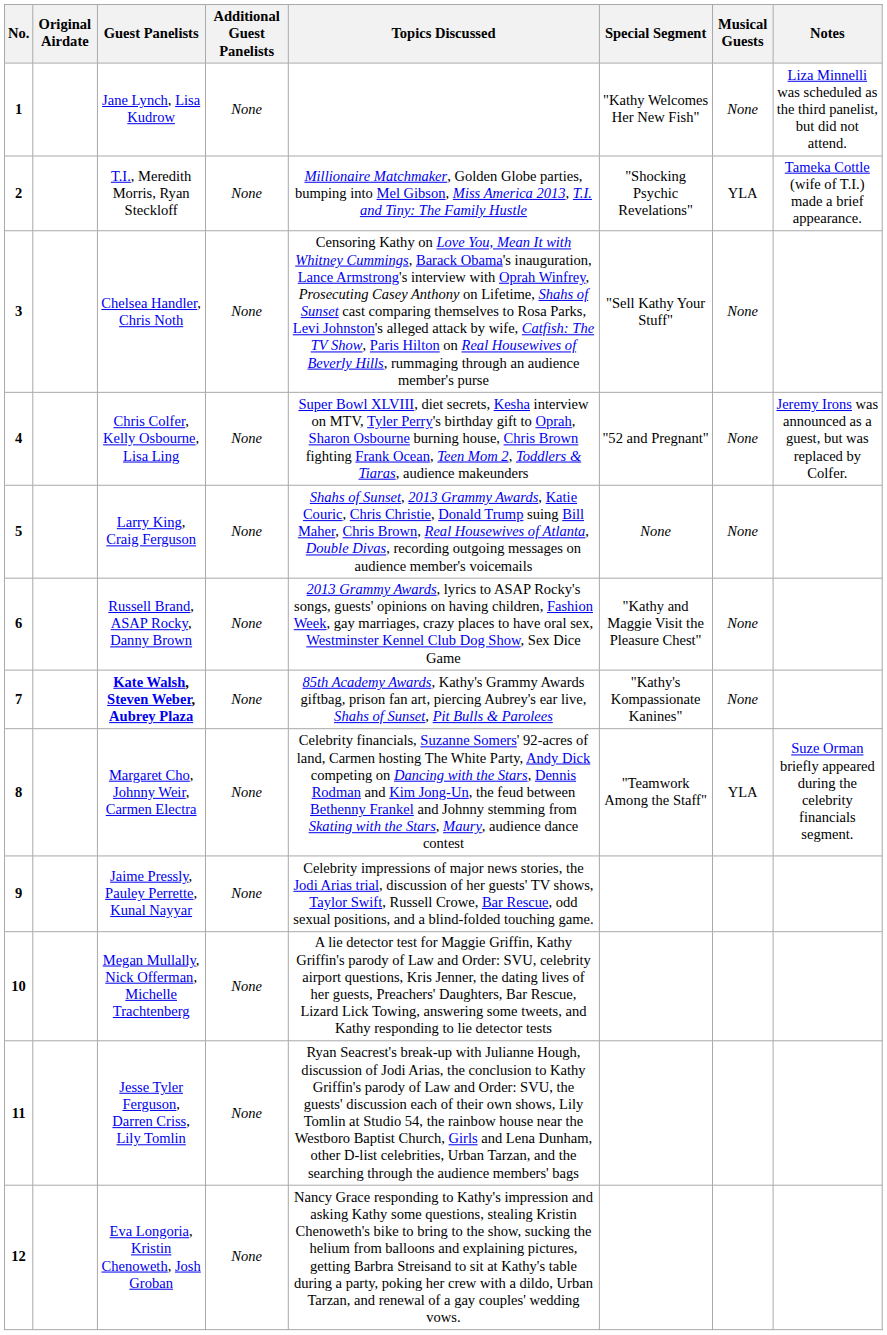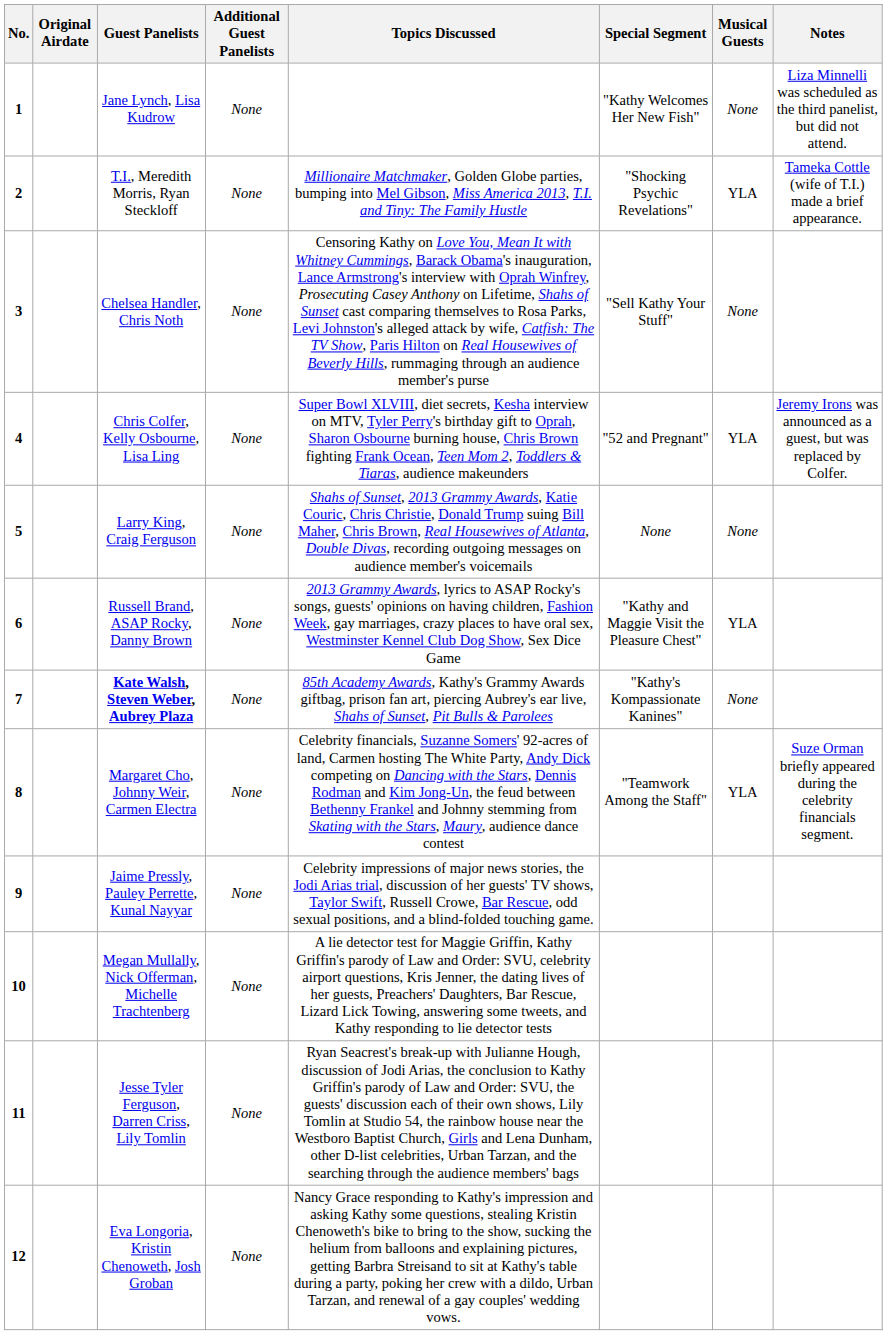 <table class="wikitable" style="text-align:center; font-size:90%;">
 <tr>
 <th>No.</th>
 <th>Original Airdate</th>
 <th>Guest Panelists</th>
 <th>Additional Guest Panelists</th>
 <th>Topics Discussed</th>
 <th>Special Segment</th>
 <th>Musical Guests</th>
 <th>Notes</th>
 </tr>
 <tr>
 <th style="background:white;">1</th>
 <td style="background:white;"></td>
 <td style="background:white;"><a href='#'>Jane Lynch</a>, <a href='#'>Lisa Kudrow</a></td>
 <td style="background:white;"><em>None</em></td>
 <td style="background:white;"></td>
 <td style="background:white;">"Kathy Welcomes Her New Fish"</td>
 <td style="background:white;"><em>None</em></td>
 <td style="background:white;"><a href='#'>Liza Minnelli</a> was scheduled as the third panelist, but did not attend.</td>
 </tr>
 <tr>
 <th style="background:white;">2</th>
 <td style="background:white;"></td>
 <td style="background:white;"><a href='#'>T.I.</a>, Meredith Morris, Ryan Steckloff</td>
 <td style="background:white;"><em>None</em></td>
 <td style="background:white;"><em><a href='#'>Millionaire Matchmaker</a></em>, Golden Globe parties, bumping into <a href='#'>Mel Gibson</a>, <em><a href='#'>Miss America 2013</a></em>, <em><a href='#'>T.I. and Tiny: The Family Hustle</a></em></td>
 <td style="background:white;">"Shocking Psychic Revelations"</td>
 <td style="background:white;">YLA</td>
 <td style="background:white;"><a href='#'>Tameka Cottle</a> (wife of T.I.) made a brief appearance.</td>
 </tr>
 <tr>
 <th style="background:white;">3</th>
 <td style="background:white;"></td>
 <td style="background:white;"><a href='#'>Chelsea Handler</a>, <a href='#'>Chris Noth</a></td>
 <td style="background:white;"><em>None</em></td>
 <td style="background:white;">Censoring Kathy on <em><a href='#'>Love You, Mean It with Whitney Cummings</a></em>, <a href='#'>Barack Obama</a>'s inauguration, <a href='#'>Lance Armstrong</a>'s interview with <a href='#'>Oprah Winfrey</a>, <em>Prosecuting Casey Anthony</em> on Lifetime, <em><a href='#'>Shahs of Sunset</a></em> cast comparing themselves to Rosa Parks, <a href='#'>Levi Johnston</a>'s alleged attack by wife, <em><a href='#'>Catfish: The TV Show</a></em>, <a href='#'>Paris Hilton</a> on <em><a href='#'>Real Housewives of Beverly Hills</a></em>, rummaging through an audience member's purse</td>
 <td style="background:white;">"Sell Kathy Your Stuff"</td>
 <td style="background:white;"><em>None</em></td>
 <td style="background:white;"></td>
 </tr>
 <tr>
 <th style="background:white;">4</th>
 <td style="background:white;"></td>
 <td style="background:white;"><a href='#'>Chris Colfer</a>, <a href='#'>Kelly Osbourne</a>, <a href='#'>Lisa Ling</a></td>
 <td style="background:white;"><em>None</em></td>
 <td style="background:white;"><a href='#'>Super Bowl XLVIII</a>, diet secrets, <a href='#'>Kesha</a> interview on MTV, <a href='#'>Tyler Perry</a>'s birthday gift to <a href='#'>Oprah</a>, <a href='#'>Sharon Osbourne</a> burning house, <a href='#'>Chris Brown</a> fighting <a href='#'>Frank Ocean</a>, <em><a href='#'>Teen Mom 2</a></em>, <em><a href='#'>Toddlers & Tiaras</a></em>, audience makeunders</td>
 <td style="background:white;">"52 and Pregnant"</td>
-<td style="background:white;"><em>None</em></td>
+<td style="background:white;">YLA</td>
 <td style="background:white;"><a href='#'>Jeremy Irons</a> was announced as a guest, but was replaced by Colfer.</td>
 </tr>
 <tr>
 <th style="background:white;">5</th>
 <td style="background:white;"></td>
 <td style="background:white;"><a href='#'>Larry King</a>, <a href='#'>Craig Ferguson</a></td>
 <td style="background:white;"><em>None</em></td>
 <td style="background:white;"><em><a href='#'>Shahs of Sunset</a></em>, <em><a href='#'>2013 Grammy Awards</a></em>, <a href='#'>Katie Couric</a>, <a href='#'>Chris Christie</a>, <a href='#'>Donald Trump</a> suing <a href='#'>Bill Maher</a>, <a href='#'>Chris Brown</a>, <em><a href='#'>Real Housewives of Atlanta</a></em>, <em><a href='#'>Double Divas</a></em>, recording outgoing messages on audience member's voicemails</td>
 <td style="background:white;"><em>None</em></td>
 <td style="background:white;"><em>None</em></td>
 <td style="background:white;"></td>
 </tr>
 <tr>
 <th style="background:white;">6</th>
 <td style="background:white;"></td>
 <td style="background:white;"><a href='#'>Russell Brand</a>, <a href='#'>ASAP Rocky</a>, <a href='#'>Danny Brown</a></td>
 <td style="background:white;"><em>None</em></td>
 <td style="background:white;"><em><a href='#'>2013 Grammy Awards</a></em>, lyrics to ASAP Rocky's songs, guests' opinions on having children, <a href='#'>Fashion Week</a>, gay marriages, crazy places to have oral sex, <a href='#'>Westminster Kennel Club Dog Show</a>, Sex Dice Game</td>
 <td style="background:white;">"Kathy and Maggie Visit the Pleasure Chest"</td>
-<td style="background:white;"><em>None</em></td>
+<td style="background:white;">YLA</td>
 <td style="background:white;"></td>
 </tr>
 <tr>
 <th style="background:white;">7</th>
 <td style="background:white;"></td>
 <td style="background:white;"><strong><a href='#'>Kate Walsh</a>, <a href='#'>Steven Weber</a>, <a href='#'>Aubrey Plaza</a></strong></td>
 <td style="background:white;"><em>None</em></td>
 <td style="background:white;"><em><a href='#'>85th Academy Awards</a></em>, Kathy's Grammy Awards giftbag, prison fan art, piercing Aubrey's ear live, <em><a href='#'>Shahs of Sunset</a></em>, <em><a href='#'>Pit Bulls & Parolees</a></em></td>
 <td style="background:white;">"Kathy's Kompassionate Kanines"</td>
 <td style="background:white;"><em>None</em></td>
 <td style="background:white;"></td>
 </tr>
 <tr>
 <th style="background:white;">8</th>
 <td style="background:white;"></td>
 <td style="background:white;"><a href='#'>Margaret Cho</a>, <a href='#'>Johnny Weir</a>, <a href='#'>Carmen Electra</a></td>
 <td style="background:white;"><em>None</em></td>
 <td style="background:white;">Celebrity financials, <a href='#'>Suzanne Somers</a>' 92-acres of land, Carmen hosting The White Party, <a href='#'>Andy Dick</a> competing on <em><a href='#'>Dancing with the Stars</a></em>, <a href='#'>Dennis Rodman</a> and <a href='#'>Kim Jong-Un</a>, the feud between <a href='#'>Bethenny Frankel</a> and Johnny stemming from <em><a href='#'>Skating with the Stars</a></em>, <em><a href='#'>Maury</a></em>, audience dance contest</td>
 <td style="background:white;">"Teamwork Among the Staff"</td>
 <td style="background:white;">YLA</td>
 <td style="background:white;"><a href='#'>Suze Orman</a> briefly appeared during the celebrity financials segment.</td>
 </tr>
 <tr>
 <th style="background:white;">9</th>
 <td style="background:white;"></td>
 <td style="background:white;"><a href='#'>Jaime Pressly</a>, <a href='#'>Pauley Perrette</a>, <a href='#'>Kunal Nayyar</a></td>
 <td style="background:white;"><em>None</em></td>
 <td style="background:white;">Celebrity impressions of major news stories, the <a href='#'>Jodi Arias trial</a>, discussion of her guests' TV shows, <a href='#'>Taylor Swift</a>, Russell Crowe, <a href='#'>Bar Rescue</a>, odd sexual positions, and a blind-folded touching game.</td>
 <td style="background:white;"></td>
 <td style="background:white;"></td>
 <td style="background:white;"></td>
 </tr>
 <tr>
 <th style="background:white;">10</th>
 <td style="background:white;"></td>
 <td style="background:white;"><a href='#'>Megan Mullally</a>, <a href='#'>Nick Offerman</a>, <a href='#'>Michelle Trachtenberg</a></td>
 <td style="background:white;"><em>None</em></td>
 <td style="background:white;">A lie detector test for Maggie Griffin, Kathy Griffin's parody of Law and Order: SVU, celebrity airport questions, Kris Jenner, the dating lives of her guests, Preachers' Daughters, Bar Rescue, Lizard Lick Towing, answering some tweets, and Kathy responding to lie detector tests</td>
 <td style="background:white;"></td>
 <td style="background:white;"></td>
 <td style="background:white;"></td>
 </tr>
 <tr>
 <th style="background:white;">11</th>
 <td style="background:white;"></td>
 <td style="background:white;"><a href='#'>Jesse Tyler Ferguson</a>, <a href='#'>Darren Criss</a>, <a href='#'>Lily Tomlin</a></td>
 <td style="background:white;"><em>None</em></td>
 <td style="background:white;">Ryan Seacrest's break-up with Julianne Hough, discussion of Jodi Arias, the conclusion to Kathy Griffin's parody of Law and Order: SVU, the guests' discussion each of their own shows, Lily Tomlin at Studio 54, the rainbow house near the Westboro Baptist Church, <a href='#'>Girls</a> and Lena Dunham, other D-list celebrities, Urban Tarzan, and the searching through the audience members' bags</td>
 <td style="background:white;"></td>
 <td style="background:white;"></td>
 <td style="background:white;"></td>
 </tr>
 <tr>
 <th style="background:white;">12</th>
 <td style="background:white;"></td>
 <td style="background:white;"><a href='#'>Eva Longoria</a>, <a href='#'>Kristin Chenoweth</a>, <a href='#'>Josh Groban</a></td>
 <td style="background:white;"><em>None</em></td>
 <td style="background:white;">Nancy Grace responding to Kathy's impression and asking Kathy some questions, stealing Kristin Chenoweth's bike to bring to the show, sucking the helium from balloons and explaining pictures, getting Barbra Streisand to sit at Kathy's table during a party, poking her crew with a dildo, Urban Tarzan, and renewal of a gay couples' wedding vows.</td>
 <td style="background:white;"></td>
 <td style="background:white;"></td>
 <td style="background:white;"></td>
 </tr>
 </table>
